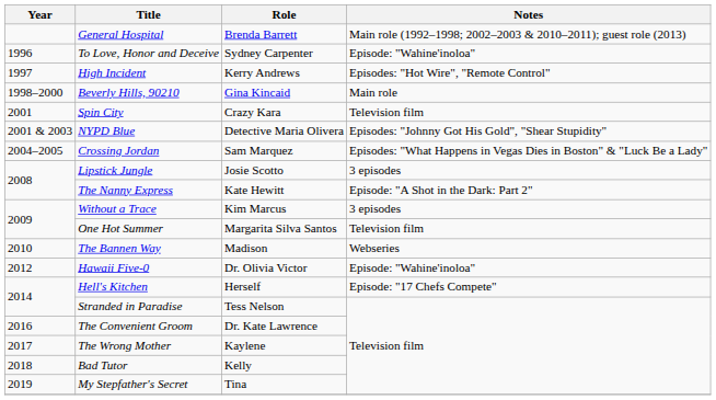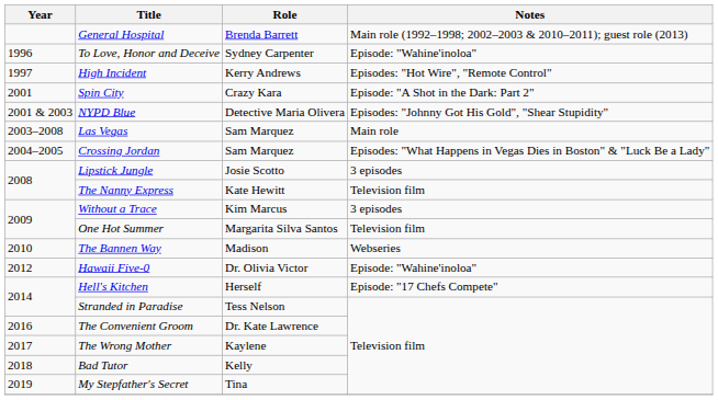 <table class="wikitable sortable">
 <tr>
 <th>Year</th>
 <th>Title</th>
 <th>Role</th>
 <th class="unsortable">Notes</th>
 </tr>
 <tr>
 <td></td>
 <td><em><a href='#'>General Hospital</a></em></td>
 <td><a href='#'>Brenda Barrett</a></td>
 <td>Main role (1992–1998; 2002–2003 & 2010–2011); guest role (2013)</td>
 </tr>
 <tr>
 <td>1996</td>
 <td><em>To Love, Honor and Deceive</em></td>
 <td>Sydney Carpenter</td>
 <td>Episode: "Wahine'inoloa"</td>
 </tr>
 <tr>
 <td>1997</td>
 <td><em><a href='#'>High Incident</a></em></td>
 <td>Kerry Andrews</td>
 <td>Episodes: "Hot Wire", "Remote Control"</td>
 </tr>
 <tr>
-<td>1998–2000</td>
-<td><em><a href='#'>Beverly Hills, 90210</a></em></td>
-<td><a href='#'>Gina Kincaid</a></td>
-<td>Main role</td>
-</tr>
-<tr>
 <td>2001</td>
 <td><em><a href='#'>Spin City</a></em></td>
 <td>Crazy Kara</td>
-<td>Television film</td>
+<td>Episode: "A Shot in the Dark: Part 2"</td>
 </tr>
 <tr>
 <td>2001 & 2003</td>
 <td><em><a href='#'>NYPD Blue</a></em></td>
 <td>Detective Maria Olivera</td>
 <td>Episodes: "Johnny Got His Gold", "Shear Stupidity"</td>
+</tr>
+<tr>
+<td>2003–2008</td>
+<td><em><a href='#'>Las Vegas</a></em></td>
+<td>Sam Marquez</td>
+<td>Main role</td>
 </tr>
 <tr>
 <td>2004–2005</td>
 <td><em><a href='#'>Crossing Jordan</a></em></td>
 <td>Sam Marquez</td>
 <td>Episodes: "What Happens in Vegas Dies in Boston" & "Luck Be a Lady"</td>
 </tr>
 <tr>
 <td rowspan=2>2008</td>
 <td><em><a href='#'>Lipstick Jungle</a></em></td>
 <td>Josie Scotto</td>
 <td>3 episodes</td>
 </tr>
 <tr>
 <td><em><a href='#'>The Nanny Express</a></em></td>
 <td>Kate Hewitt</td>
-<td>Episode: "A Shot in the Dark: Part 2"</td>
+<td>Television film</td>
 </tr>
 <tr>
 <td rowspan=2>2009</td>
 <td><em><a href='#'>Without a Trace</a></em></td>
 <td>Kim Marcus</td>
 <td>3 episodes</td>
 </tr>
 <tr>
 <td><em>One Hot Summer</em></td>
 <td>Margarita Silva Santos</td>
 <td>Television film</td>
 </tr>
 <tr>
 <td>2010</td>
 <td><em><a href='#'>The Bannen Way</a></em></td>
 <td>Madison</td>
 <td>Webseries</td>
 </tr>
 <tr>
 <td>2012</td>
 <td><em><a href='#'>Hawaii Five-0</a></em></td>
 <td>Dr. Olivia Victor</td>
 <td>Episode: "Wahine'inoloa"</td>
 </tr>
 <tr>
 <td rowspan=2>2014</td>
 <td><em><a href='#'>Hell's Kitchen</a></em></td>
 <td>Herself</td>
 <td>Episode: "17 Chefs Compete"</td>
 </tr>
 <tr>
 <td><em>Stranded in Paradise</em></td>
 <td>Tess Nelson</td>
 <td rowspan=5>Television film</td>
 </tr>
 <tr>
 <td>2016</td>
 <td><em>The Convenient Groom</em></td>
 <td>Dr. Kate Lawrence</td>
 </tr>
 <tr>
 <td>2017</td>
 <td><em>The Wrong Mother</em></td>
 <td>Kaylene</td>
 </tr>
 <tr>
 <td>2018</td>
 <td><em>Bad Tutor</em></td>
 <td>Kelly</td>
 </tr>
 <tr>
 <td>2019</td>
 <td><em>My Stepfather's Secret</em></td>
 <td>Tina</td>
 </tr>
 <tr>
 </tr>
 </table>
